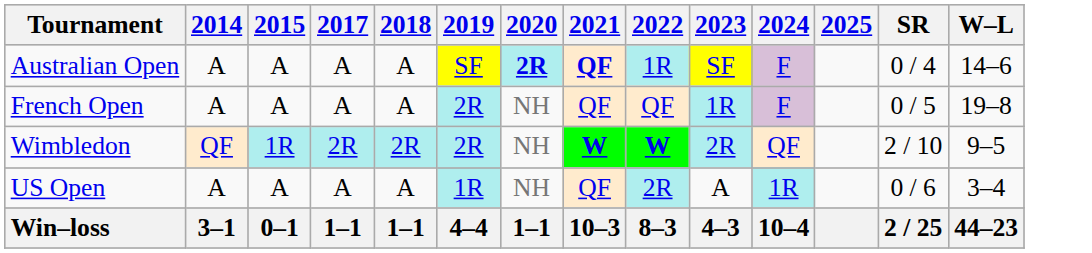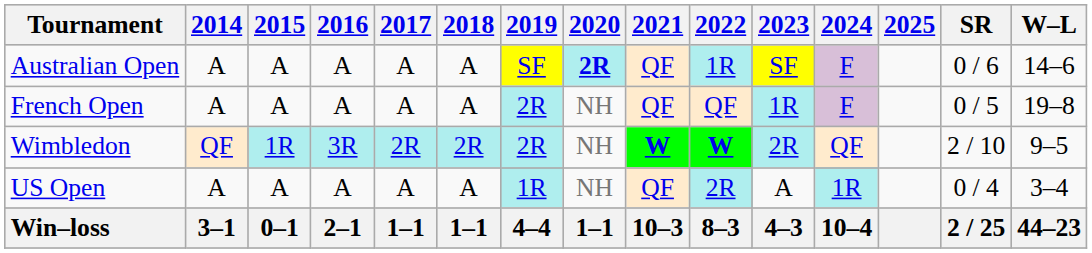 <table class=wikitable style=text-align:center>
 <tr>
 <th>Tournament</th>
 <th><a href='#'>2014</a></th>
 <th><a href='#'>2015</a></th>
+<th><a href='#'>2016</a></th>
 <th><a href='#'>2017</a></th>
 <th><a href='#'>2018</a></th>
 <th><a href='#'>2019</a></th>
 <th><a href='#'>2020</a></th>
 <th><a href='#'>2021</a></th>
 <th><a href='#'>2022</a></th>
 <th><a href='#'>2023</a></th>
 <th><a href='#'>2024</a></th>
 <th><a href='#'>2025</a></th>
 <th>SR</th>
 <th>W–L</th>
 </tr>
 <tr>
 <td align=left><a href='#'>Australian Open</a></td>
 <td>A</td>
 <td>A</td>
 <td>A</td>
 <td>A</td>
+<td>A</td>
 <td bgcolor=yellow><a href='#'>SF</a></td>
 <td bgcolor=afeeee><strong><a href='#'>2R</a></strong></td>
-<td bgcolor=ffebcd><strong><a href='#'>QF</a></strong></td>
+<td bgcolor=ffebcd><a href='#'>QF</a></td>
 <td bgcolor=afeeee><a href='#'>1R</a></td>
 <td bgcolor=yellow><a href='#'>SF</a></td>
 <td bgcolor=thistle><a href='#'>F</a></td>
 <td></td>
-<td>0 / 4</td>
+<td>0 / 6</td>
 <td>14–6</td>
 </tr>
 <tr>
 <td align=left><a href='#'>French Open</a></td>
+<td>A</td>
 <td>A</td>
 <td>A</td>
 <td>A</td>
 <td>A</td>
 <td bgcolor=afeeee><a href='#'>2R</a></td>
 <td style=color:#767676>NH</td>
 <td bgcolor=ffebcd><a href='#'>QF</a></td>
 <td bgcolor=ffebcd><a href='#'>QF</a></td>
 <td bgcolor=afeeee><a href='#'>1R</a></td>
 <td bgcolor=thistle><a href='#'>F</a></td>
 <td></td>
 <td>0 / 5</td>
 <td>19–8</td>
 </tr>
 <tr>
 <td align=left><a href='#'>Wimbledon</a></td>
 <td bgcolor=ffebcd><a href='#'>QF</a></td>
 <td bgcolor=afeeee><a href='#'>1R</a></td>
+<td bgcolor=afeeee><a href='#'>3R</a></td>
 <td bgcolor=afeeee><a href='#'>2R</a></td>
 <td bgcolor=afeeee><a href='#'>2R</a></td>
 <td bgcolor=afeeee><a href='#'>2R</a></td>
 <td style=color:#767676>NH</td>
 <td bgcolor=lime><strong><a href='#'>W</a></strong></td>
 <td bgcolor=lime><strong><a href='#'>W</a></strong></td>
 <td bgcolor=afeeee><a href='#'>2R</a></td>
 <td bgcolor=ffebcd><a href='#'>QF</a></td>
 <td></td>
 <td>2 / 10</td>
 <td>9–5</td>
 </tr>
 <tr>
 <td align=left><a href='#'>US Open</a></td>
 <td>A</td>
 <td>A</td>
 <td>A</td>
 <td>A</td>
+<td>A</td>
 <td bgcolor=afeeee><a href='#'>1R</a></td>
 <td style=color:#767676>NH</td>
 <td bgcolor=ffebcd><a href='#'>QF</a></td>
 <td bgcolor=afeeee><a href='#'>2R</a></td>
 <td>A</td>
 <td bgcolor=afeeee><a href='#'>1R</a></td>
 <td></td>
-<td>0 / 6</td>
+<td>0 / 4</td>
 <td>3–4</td>
 </tr>
 <tr style=font-weight:bold;background:#efefef>
 <th style=text-align:left>Win–loss</th>
 <th>3–1</th>
 <th>0–1</th>
+<th>2–1</th>
 <th>1–1</th>
 <th>1–1</th>
 <th>4–4</th>
 <th>1–1</th>
 <th>10–3</th>
 <th>8–3</th>
 <th>4–3</th>
 <th>10–4</th>
 <th></th>
 <th>2 / 25</th>
 <th>44–23</th>
 </tr>
 </table>
